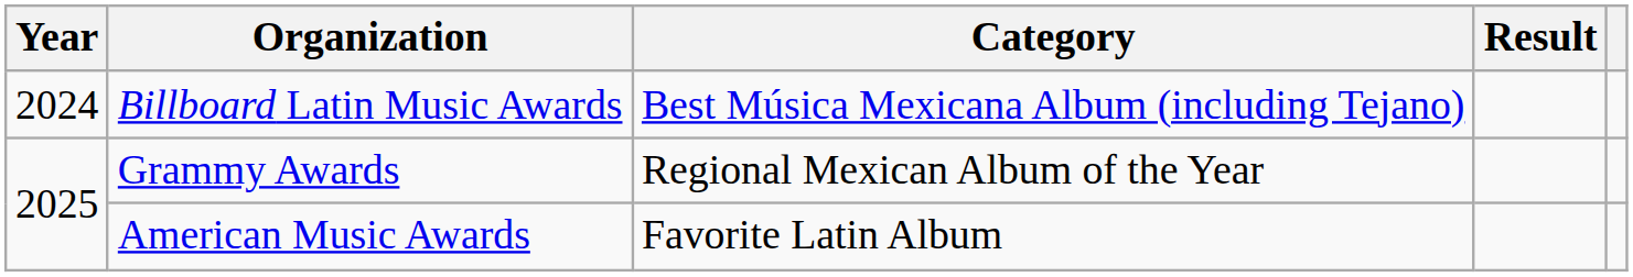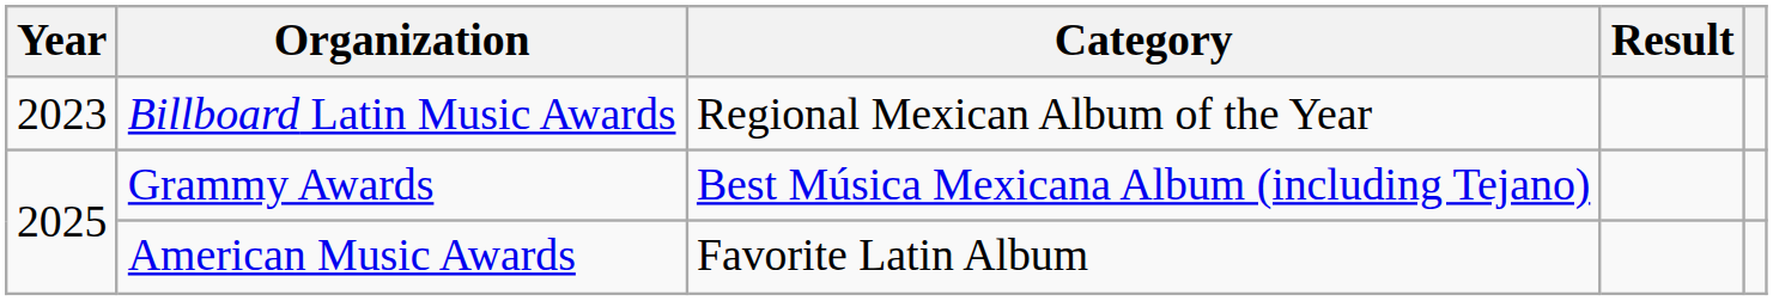 <table class="wikitable sortable plainrowheaders" style="border:none; margin:0;">
 <tr>
 <th scope="col">Year</th>
 <th scope="col">Organization</th>
 <th scope="col">Category</th>
 <th scope="col">Result</th>
 <th scope="col" class="unsortable"></th>
 </tr>
 <tr>
-<td>2024</td>
+<td>2023</td>
 <td><a href='#'><em>Billboard</em> Latin Music Awards</a></td>
-<td><a href='#'>Best Música Mexicana Album (including Tejano)</a></td>
+<td>Regional Mexican Album of the Year</td>
 <td></td>
 <td style="text-align:center;"></td>
 </tr>
 <tr>
 <td rowspan="2">2025</td>
 <td><a href='#'>Grammy Awards</a></td>
-<td>Regional Mexican Album of the Year</td>
+<td><a href='#'>Best Música Mexicana Album (including Tejano)</a></td>
 <td></td>
 <td style="text-align:center;"></td>
 </tr>
 <tr>
 <td><a href='#'>American Music Awards</a></td>
 <td>Favorite Latin Album</td>
 <td></td>
 <td style="text-align: center;"></td>
 </tr>
 </table>
